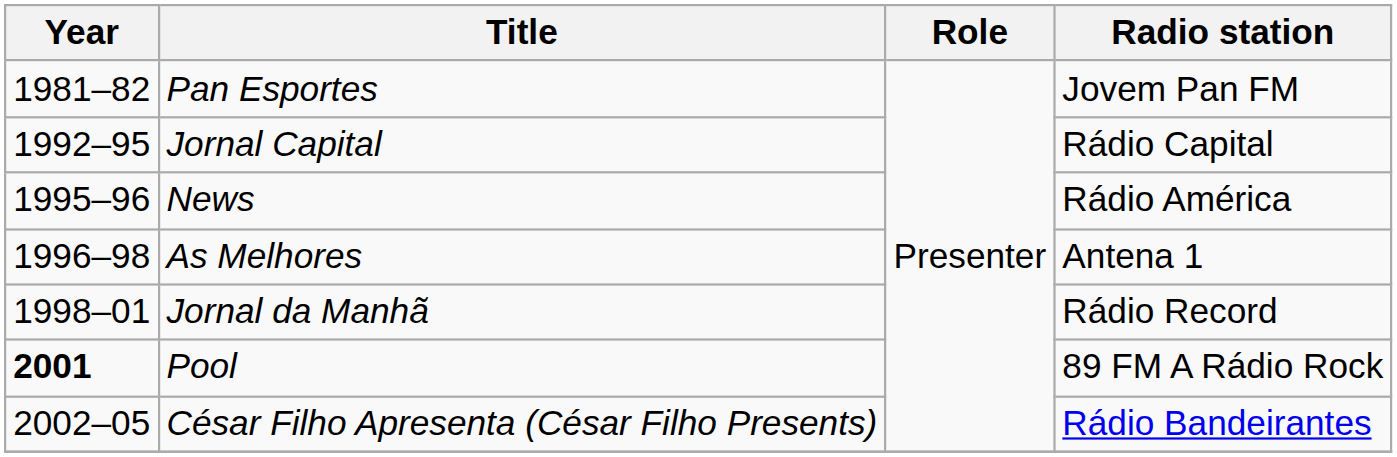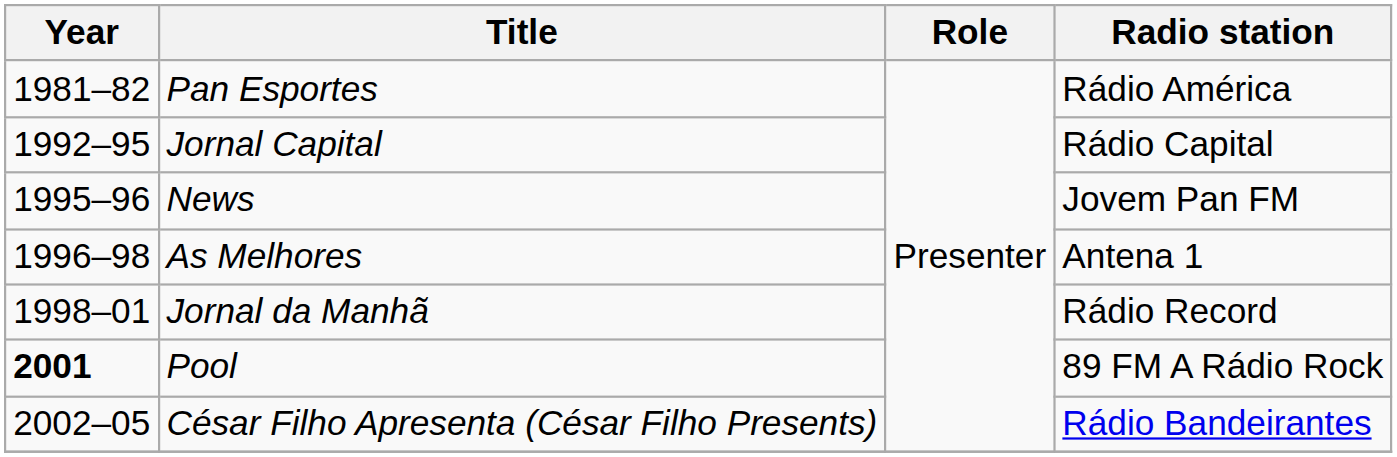 <table class="wikitable">
 <tr>
 <th>Year</th>
 <th>Title</th>
 <th>Role</th>
 <th>Radio station</th>
 </tr>
 <tr>
 <td>1981–82</td>
 <td><em>Pan Esportes</em></td>
 <td rowspan="7">Presenter</td>
-<td>Jovem Pan FM</td>
+<td>Rádio América</td>
 </tr>
 <tr>
 <td>1992–95</td>
 <td><em>Jornal Capital</em></td>
 <td>Rádio Capital</td>
 </tr>
 <tr>
 <td>1995–96</td>
 <td><em>News</em></td>
-<td>Rádio América</td>
+<td>Jovem Pan FM</td>
 </tr>
 <tr>
 <td>1996–98</td>
 <td><em>As Melhores</em></td>
 <td>Antena 1</td>
 </tr>
 <tr>
 <td>1998–01</td>
 <td><em>Jornal da Manhã</em></td>
 <td>Rádio Record</td>
 </tr>
 <tr>
 <td><strong>2001</strong></td>
 <td><em>Pool</em></td>
 <td>89 FM A Rádio Rock</td>
 </tr>
 <tr>
 <td>2002–05</td>
 <td><em>César Filho Apresenta (César Filho Presents)</em></td>
 <td><a href='#'>Rádio Bandeirantes</a></td>
 </tr>
 <tr>
 </tr>
 </table>
